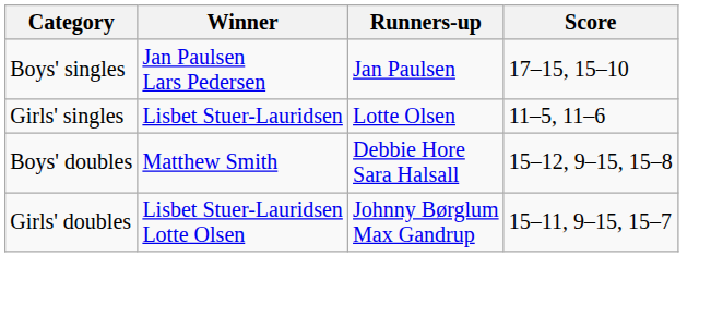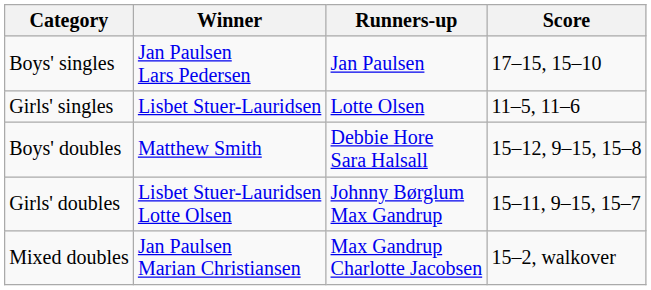 <table class="wikitable">
 <tr>
 <th>Category</th>
 <th>Winner</th>
 <th>Runners-up</th>
 <th>Score</th>
 </tr>
 <tr>
 <td>Boys' singles</td>
 <td> <a href='#'>Jan Paulsen</a><br> <a href='#'>Lars Pedersen</a></td>
 <td> <a href='#'>Jan Paulsen</a></td>
 <td>17–15, 15–10</td>
 </tr>
 <tr>
 <td>Girls' singles</td>
 <td> <a href='#'>Lisbet Stuer-Lauridsen</a></td>
 <td> <a href='#'>Lotte Olsen</a></td>
 <td>11–5, 11–6</td>
 </tr>
 <tr>
 <td>Boys' doubles</td>
 <td> <a href='#'>Matthew Smith</a></td>
 <td> <a href='#'>Debbie Hore</a><br> <a href='#'>Sara Halsall</a></td>
 <td>15–12, 9–15, 15–8</td>
 </tr>
 <tr>
 <td>Girls' doubles</td>
 <td> <a href='#'>Lisbet Stuer-Lauridsen</a><br> <a href='#'>Lotte Olsen</a></td>
 <td> <a href='#'>Johnny Børglum</a><br> <a href='#'>Max Gandrup</a></td>
 <td>15–11, 9–15, 15–7</td>
 </tr>
+<tr>
+<td>Mixed doubles</td>
+<td> <a href='#'>Jan Paulsen</a><br> <a href='#'>Marian Christiansen</a></td>
+<td> <a href='#'>Max Gandrup</a><br> <a href='#'>Charlotte Jacobsen</a></td>
+<td>15–2, walkover</td>
+</tr>
 </table>
